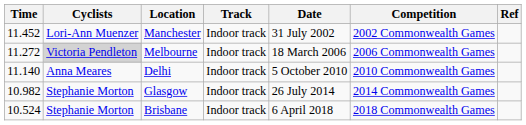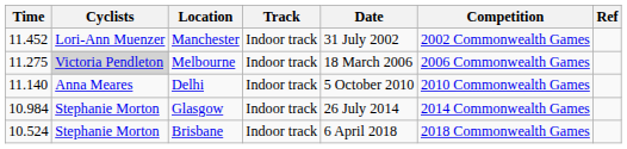 <table class="wikitable">
 <tr align="left">
 <th>Time</th>
 <th>Cyclists</th>
 <th>Location</th>
 <th>Track</th>
 <th>Date</th>
 <th>Competition</th>
 <th>Ref</th>
 </tr>
 <tr>
 <td>11.452</td>
 <td> <a href='#'>Lori-Ann Muenzer</a></td>
 <td> <a href='#'>Manchester</a></td>
 <td>Indoor track</td>
 <td>31 July 2002</td>
 <td><a href='#'>2002 Commonwealth Games</a></td>
 <td></td>
 </tr>
 <tr>
-<td>11.272</td>
+<td>11.275</td>
 <td style="background: lightgrey;"> <a href='#'>Victoria Pendleton</a></td>
 <td> <a href='#'>Melbourne</a></td>
 <td>Indoor track</td>
 <td>18 March 2006</td>
 <td><a href='#'>2006 Commonwealth Games</a></td>
 <td></td>
 </tr>
 <tr>
 <td>11.140</td>
 <td> <a href='#'>Anna Meares</a></td>
 <td> <a href='#'>Delhi</a></td>
 <td>Indoor track</td>
 <td>5 October 2010</td>
 <td><a href='#'>2010 Commonwealth Games</a></td>
 <td></td>
 </tr>
 <tr>
-<td>10.982</td>
+<td>10.984</td>
 <td> <a href='#'>Stephanie Morton</a></td>
 <td> <a href='#'>Glasgow</a></td>
 <td>Indoor track</td>
 <td>26 July 2014</td>
 <td><a href='#'>2014 Commonwealth Games</a></td>
 <td></td>
 </tr>
 <tr>
 <td>10.524</td>
 <td> <a href='#'>Stephanie Morton</a></td>
 <td> <a href='#'>Brisbane</a></td>
 <td>Indoor track</td>
 <td>6 April 2018</td>
 <td><a href='#'>2018 Commonwealth Games</a></td>
 <td></td>
 </tr>
 </table>
